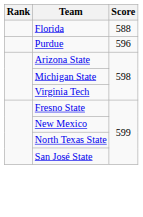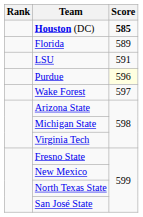 <table class="wikitable sortable" style="text-align:center">
 <tr>
 <th dat-sort-type=number>Rank</th>
 <th>Team</th>
 <th>Score</th>
 </tr>
 <tr>
 <td></td>
+<td align=left><strong><a href='#'>Houston</a></strong> (DC)</td>
+<td><strong>585</strong></td>
+</tr>
+<tr>
+<td></td>
 <td align=left><a href='#'>Florida</a></td>
-<td>588</td>
+<td>589</td>
+</tr>
+<tr>
+<td></td>
+<td align=left><a href='#'>LSU</a></td>
+<td>591</td>
 </tr>
 <tr>
 <td></td>
 <td align=left><a href='#'>Purdue</a></td>
-<td>596</td>
+<td style="background: lightyellow;">596</td>
+</tr>
+<tr>
+<td></td>
+<td align=left><a href='#'>Wake Forest</a></td>
+<td>597</td>
 </tr>
 <tr>
 <td rowspan=3></td>
 <td align=left><a href='#'>Arizona State</a></td>
 <td rowspan=3>598</td>
 </tr>
 <tr>
 <td align=left><a href='#'>Michigan State</a></td>
 </tr>
 <tr>
 <td align=left><a href='#'>Virginia Tech</a></td>
 </tr>
 <tr>
 <td rowspan=4></td>
 <td align=left><a href='#'>Fresno State</a></td>
 <td rowspan=4>599</td>
 </tr>
 <tr>
 <td align=left><a href='#'>New Mexico</a></td>
 </tr>
 <tr>
 <td align=left><a href='#'>North Texas State</a></td>
 </tr>
 <tr>
 <td align=left><a href='#'>San José State</a></td>
 </tr>
 </table>
